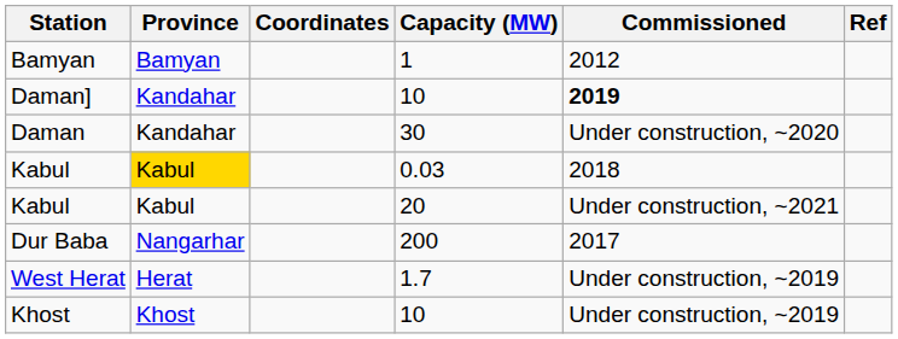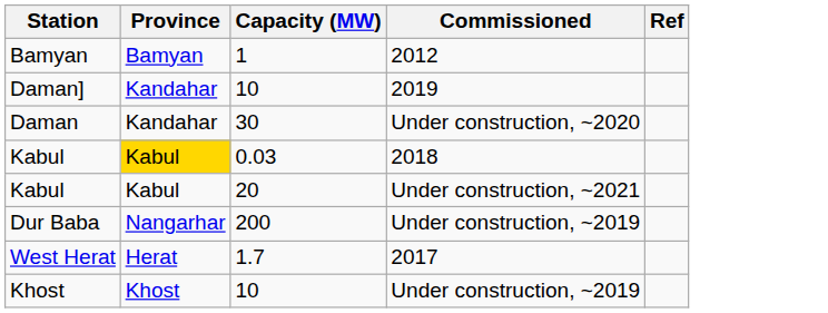 <table class="wikitable sortable">
 <tr>
 <th>Station</th>
 <th>Province</th>
-<th>Coordinates</th>
 <th>Capacity (<a href='#'>MW</a>)</th>
 <th>Commissioned</th>
 <th>Ref</th>
 </tr>
 <tr>
 <td>Bamyan</td>
 <td><a href='#'>Bamyan</a></td>
-<td></td>
 <td>1</td>
 <td>2012</td>
 <td></td>
 </tr>
 <tr>
 <td>Daman]</td>
 <td><a href='#'>Kandahar</a></td>
-<td></td>
 <td>10</td>
-<td><strong>2019</strong></td>
+<td>2019</td>
 <td></td>
 </tr>
 <tr>
 <td>Daman</td>
 <td>Kandahar</td>
-<td></td>
 <td>30</td>
 <td>Under construction, ~2020</td>
 <td></td>
 </tr>
 <tr>
 <td>Kabul</td>
 <td style="background: gold;">Kabul</td>
-<td></td>
 <td>0.03</td>
 <td>2018</td>
 <td></td>
 </tr>
 <tr>
 <td>Kabul</td>
 <td>Kabul</td>
-<td></td>
 <td>20</td>
 <td>Under construction, ~2021</td>
 <td></td>
 </tr>
 <tr>
 <td>Dur Baba</td>
 <td><a href='#'>Nangarhar</a></td>
-<td></td>
 <td>200</td>
-<td>2017</td>
+<td>Under construction, ~2019</td>
 <td></td>
 </tr>
 <tr>
 <td><a href='#'>West Herat</a></td>
 <td><a href='#'>Herat</a></td>
-<td></td>
 <td>1.7</td>
-<td>Under construction, ~2019</td>
+<td>2017</td>
 <td></td>
 </tr>
 <tr>
 <td>Khost</td>
 <td><a href='#'>Khost</a></td>
-<td></td>
 <td>10</td>
 <td>Under construction, ~2019</td>
 <td></td>
 </tr>
 </table>
